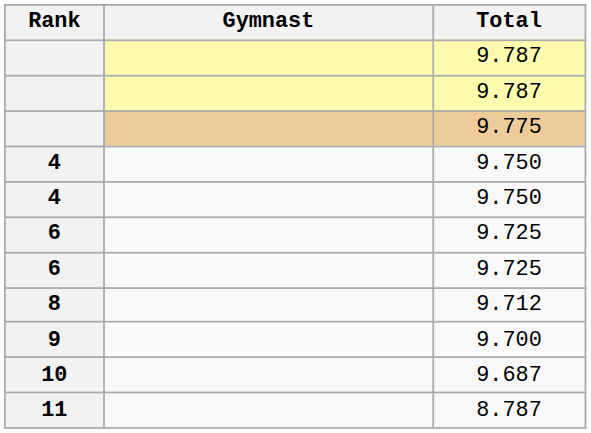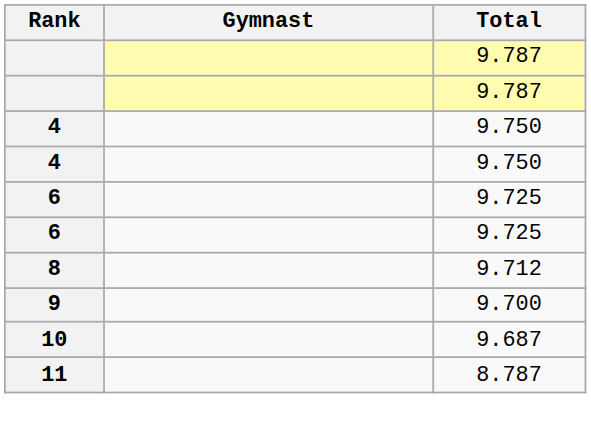 <table class="wikitable sortable" style="text-align:center; font-size:95%">
 <tr>
 <th scope="col" style="width:50px;">Rank</th>
 <th scope="col" style="width:180px;">Gymnast</th>
 <th scope="col" style="width:80px;">Total</th>
 </tr>
 <tr style="background:#fffcaf;">
 <th scope=row style="text-align:center"></th>
 <td style="text-align:left;"></td>
 <td>9.787</td>
 </tr>
 <tr style="background:#fffcaf;">
 <th scope=row style="text-align:center"></th>
 <td style="text-align:left;"></td>
 <td>9.787</td>
-</tr>
-<tr style="background:#ec9;">
-<th scope=row style="text-align:center"></th>
-<td style="text-align:left;"></td>
-<td>9.775</td>
 </tr>
 <tr>
 <th scope=row style="text-align:center">4</th>
 <td style="text-align:left;"></td>
 <td>9.750</td>
 </tr>
 <tr>
 <th scope=row style="text-align:center">4</th>
 <td style="text-align:left;"></td>
 <td>9.750</td>
 </tr>
 <tr>
 <th scope=row style="text-align:center">6</th>
 <td style="text-align:left;"></td>
 <td>9.725</td>
 </tr>
 <tr>
 <th scope=row style="text-align:center">6</th>
 <td style="text-align:left;"></td>
 <td>9.725</td>
 </tr>
 <tr>
 <th scope=row style="text-align:center">8</th>
 <td style="text-align:left;"></td>
 <td>9.712</td>
 </tr>
 <tr>
 <th scope=row style="text-align:center">9</th>
 <td style="text-align:left;"></td>
 <td>9.700</td>
 </tr>
 <tr>
 <th scope=row style="text-align:center">10</th>
 <td style="text-align:left;"></td>
 <td>9.687</td>
 </tr>
 <tr>
 <th scope=row style="text-align:center">11</th>
 <td style="text-align:left;"></td>
 <td>8.787</td>
 </tr>
 </table>
